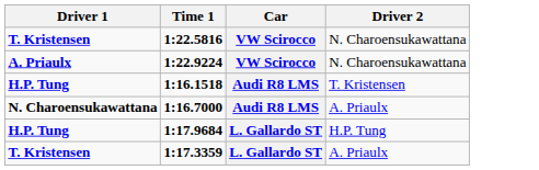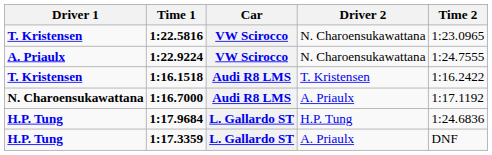 <table class="wikitable">
 <tr>
 <th>Driver 1</th>
 <th>Time 1</th>
 <th>Car</th>
 <th>Driver 2</th>
+<th>Time 2</th>
 </tr>
 <tr>
 <td><strong> <a href='#'>T. Kristensen</a></strong></td>
 <td><strong>1:22.5816</strong></td>
 <th><a href='#'>VW Scirocco</a></th>
 <td> N. Charoensukawattana</td>
+<td>1:23.0965</td>
 </tr>
 <tr>
 <td><strong> <a href='#'>A. Priaulx</a></strong></td>
 <td><strong>1:22.9224</strong></td>
 <th><a href='#'>VW Scirocco</a></th>
 <td> N. Charoensukawattana</td>
+<td>1:24.7555</td>
 </tr>
 <tr>
-<td><strong> <a href='#'>H.P. Tung</a></strong></td>
+<td><strong> <a href='#'>T. Kristensen</a></strong></td>
 <td><strong>1:16.1518</strong></td>
 <th><a href='#'>Audi R8 LMS</a></th>
 <td> <a href='#'>T. Kristensen</a></td>
+<td>1:16.2422</td>
 </tr>
 <tr>
 <td><strong> N. Charoensukawattana</strong></td>
 <td><strong>1:16.7000</strong></td>
 <th><a href='#'>Audi R8 LMS</a></th>
 <td> <a href='#'>A. Priaulx</a></td>
+<td>1:17.1192</td>
 </tr>
 <tr>
 <td><strong> <a href='#'>H.P. Tung</a></strong></td>
 <td><strong>1:17.9684</strong></td>
 <th><a href='#'>L. Gallardo ST</a></th>
 <td> <a href='#'>H.P. Tung</a></td>
+<td>1:24.6836 </td>
 </tr>
 <tr>
-<td><strong> <a href='#'>T. Kristensen</a></strong></td>
+<td><strong> <a href='#'>H.P. Tung</a></strong></td>
 <td><strong>1:17.3359</strong></td>
 <th><a href='#'>L. Gallardo ST</a></th>
 <td> <a href='#'>A. Priaulx</a></td>
+<td>DNF </td>
 </tr>
 </table>
